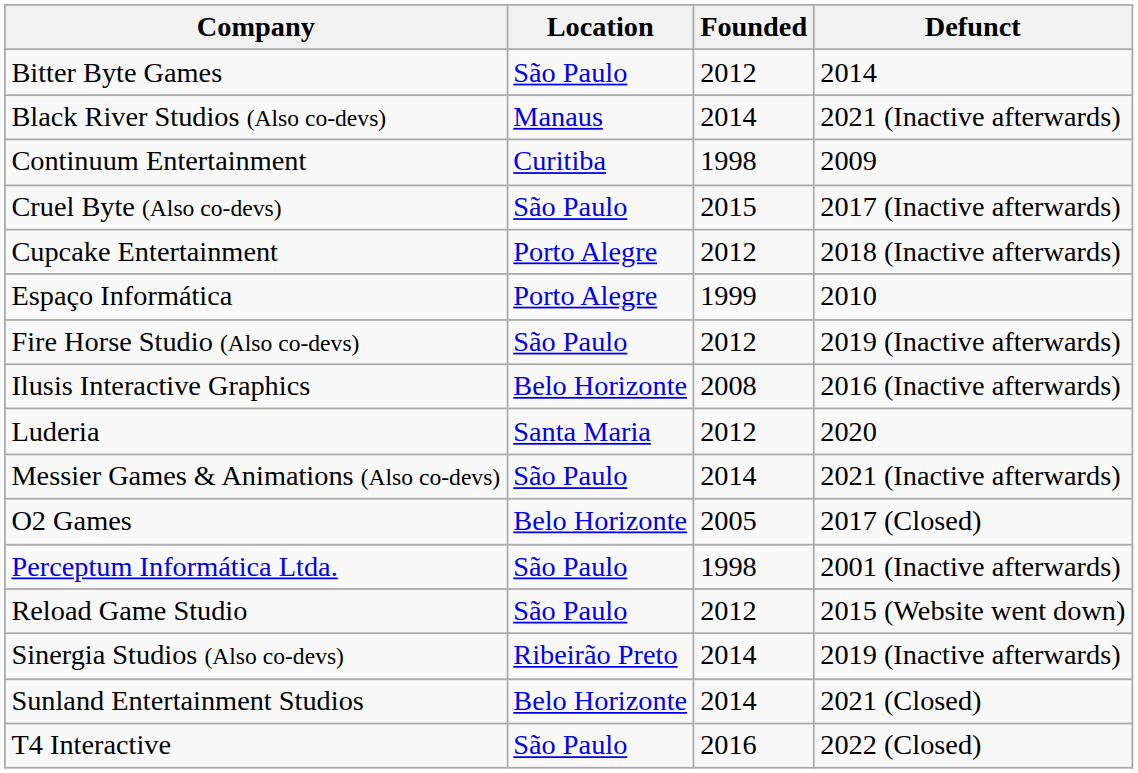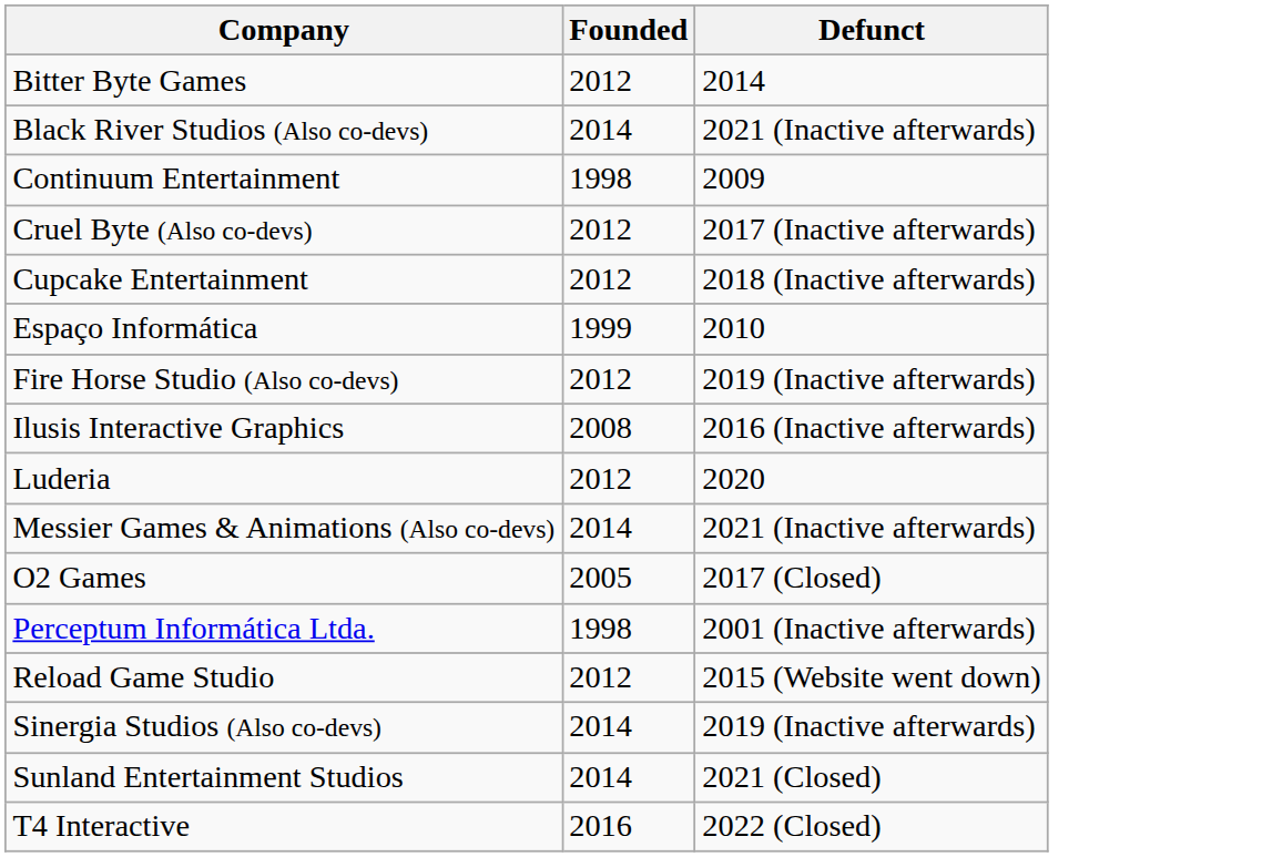 <table class="wikitable sortable mw-collapsible">
 <tr>
 <th><strong>Company</strong></th>
-<th><strong>Location</strong></th>
 <th><strong>Founded</strong></th>
 <th><strong>Defunct</strong></th>
 </tr>
 <tr>
 <td>Bitter Byte Games</td>
-<td><a href='#'>São Paulo</a></td>
 <td>2012</td>
 <td>2014</td>
 </tr>
 <tr>
 <td>Black River Studios <small>(Also co-devs)</small></td>
-<td><a href='#'>Manaus</a></td>
 <td>2014</td>
 <td>2021 (Inactive afterwards)</td>
 </tr>
 <tr>
 <td>Continuum Entertainment</td>
-<td><a href='#'>Curitiba</a></td>
 <td>1998</td>
 <td>2009</td>
 </tr>
 <tr>
 <td>Cruel Byte <small>(Also co-devs)</small></td>
-<td><a href='#'>São Paulo</a></td>
-<td>2015</td>
+<td>2012</td>
 <td>2017 (Inactive afterwards)</td>
 </tr>
 <tr>
 <td>Cupcake Entertainment</td>
-<td><a href='#'>Porto Alegre</a></td>
 <td>2012</td>
 <td>2018 (Inactive afterwards)</td>
 </tr>
 <tr>
 <td>Espaço Informática</td>
-<td><a href='#'>Porto Alegre</a></td>
 <td>1999</td>
 <td>2010</td>
 </tr>
 <tr>
 <td>Fire Horse Studio <small>(Also co-devs)</small></td>
-<td><a href='#'>São Paulo</a></td>
 <td>2012</td>
 <td>2019 (Inactive afterwards)</td>
 </tr>
 <tr>
 <td>Ilusis Interactive Graphics</td>
-<td><a href='#'>Belo Horizonte</a></td>
 <td>2008</td>
 <td>2016 (Inactive afterwards)</td>
 </tr>
 <tr>
 <td>Luderia</td>
-<td><a href='#'>Santa Maria</a></td>
 <td>2012</td>
 <td>2020</td>
 </tr>
 <tr>
 <td>Messier Games & Animations <small>(Also co-devs)</small></td>
-<td><a href='#'>São Paulo</a></td>
 <td>2014</td>
 <td>2021 (Inactive afterwards)</td>
 </tr>
 <tr>
 <td>O2 Games</td>
-<td><a href='#'>Belo Horizonte</a></td>
 <td>2005</td>
 <td>2017 (Closed)</td>
 </tr>
 <tr>
 <td><a href='#'>Perceptum Informática Ltda.</a></td>
-<td><a href='#'>São Paulo</a></td>
 <td>1998</td>
 <td>2001 (Inactive afterwards)</td>
 </tr>
 <tr>
 <td>Reload Game Studio</td>
-<td><a href='#'>São Paulo</a></td>
 <td>2012</td>
 <td>2015 (Website went down)</td>
 </tr>
 <tr>
 <td>Sinergia Studios <small>(Also co-devs)</small></td>
-<td><a href='#'>Ribeirão Preto</a></td>
 <td>2014</td>
 <td>2019 (Inactive afterwards)</td>
 </tr>
 <tr>
 <td>Sunland Entertainment Studios</td>
-<td><a href='#'>Belo Horizonte</a></td>
 <td>2014</td>
 <td>2021 (Closed)</td>
 </tr>
 <tr>
 <td>T4 Interactive</td>
-<td><a href='#'>São Paulo</a></td>
 <td>2016</td>
 <td>2022 (Closed)</td>
 </tr>
 </table>
